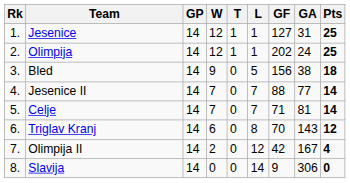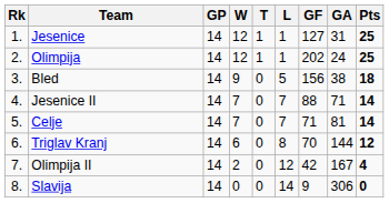 <table class="wikitable" style="text-align:left;">
 <tr>
 <th width=20>Rk</th>
 <th width=200>Team</th>
 <th width=20 abbr="Games Played">GP</th>
 <th width=20 abbr="Won">W</th>
 <th width=20 abbr="Tied">T</th>
 <th width=20 abbr="Lost">L</th>
 <th width=20 abbr="Goals for">GF</th>
 <th width=20 abbr="Goals against">GA</th>
 <th width=20 abbr="Points">Pts</th>
 </tr>
 <tr>
 <td style="text-align:center;">1.</td>
 <td><a href='#'>Jesenice</a></td>
 <td>14</td>
 <td>12</td>
 <td>1</td>
 <td>1</td>
 <td>127</td>
 <td>31</td>
 <td><strong>25</strong></td>
 </tr>
 <tr>
 <td style="text-align:center;">2.</td>
 <td><a href='#'>Olimpija</a></td>
 <td>14</td>
 <td>12</td>
 <td>1</td>
 <td>1</td>
 <td>202</td>
 <td>24</td>
 <td><strong>25</strong></td>
 </tr>
 <tr>
 <td style="text-align:center;">3.</td>
 <td>Bled</td>
 <td>14</td>
 <td>9</td>
 <td>0</td>
 <td>5</td>
 <td>156</td>
 <td>38</td>
 <td><strong>18</strong></td>
 </tr>
 <tr>
 <td style="text-align:center;">4.</td>
 <td>Jesenice II</td>
 <td>14</td>
 <td>7</td>
 <td>0</td>
 <td>7</td>
 <td>88</td>
-<td>77</td>
+<td>71</td>
 <td><strong>14</strong></td>
 </tr>
 <tr>
 <td style="text-align:center;">5.</td>
 <td><a href='#'>Celje</a></td>
 <td>14</td>
 <td>7</td>
 <td>0</td>
 <td>7</td>
 <td>71</td>
 <td>81</td>
 <td><strong>14</strong></td>
 </tr>
 <tr>
 <td style="text-align:center;">6.</td>
 <td><a href='#'>Triglav Kranj</a></td>
 <td>14</td>
 <td>6</td>
 <td>0</td>
 <td>8</td>
 <td>70</td>
-<td>143</td>
+<td>144</td>
 <td><strong>12</strong></td>
 </tr>
 <tr>
 <td style="text-align:center;">7.</td>
 <td>Olimpija II</td>
 <td>14</td>
 <td>2</td>
 <td>0</td>
 <td>12</td>
 <td>42</td>
 <td>167</td>
 <td><strong>4</strong></td>
 </tr>
 <tr>
 <td style="text-align:center;">8.</td>
 <td><a href='#'>Slavija</a></td>
 <td>14</td>
 <td>0</td>
 <td>0</td>
 <td>14</td>
 <td>9</td>
 <td>306</td>
 <td><strong>0</strong></td>
 </tr>
 </table>
